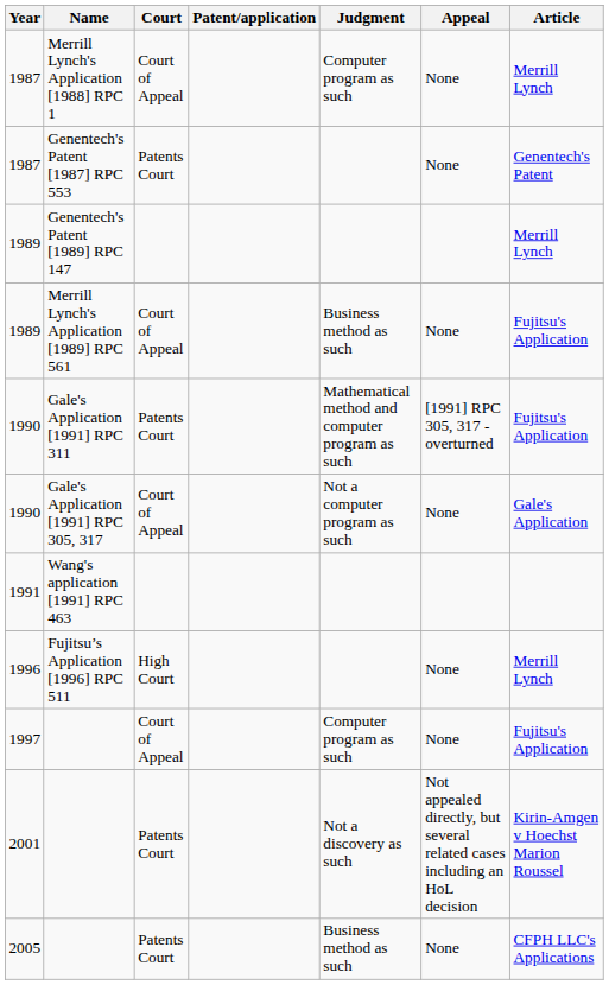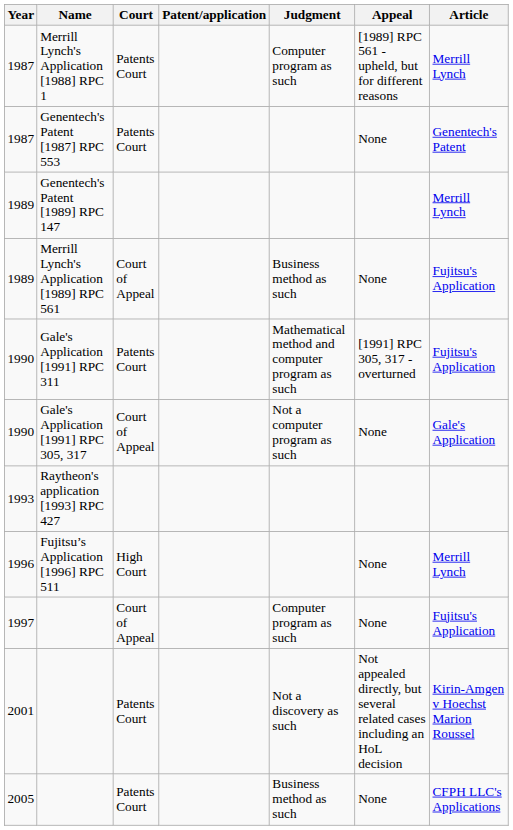 <table class="wikitable sortable">
 <tr>
 <th>Year</th>
 <th>Name</th>
 <th>Court</th>
 <th>Patent/application</th>
 <th>Judgment</th>
 <th>Appeal</th>
 <th>Article</th>
 </tr>
 <tr>
 <td>1987</td>
 <td>Merrill Lynch's Application [1988] RPC 1</td>
-<td>Court of Appeal</td>
+<td>Patents Court</td>
 <td></td>
 <td>Computer program as such</td>
-<td>None</td>
+<td>[1989] RPC 561 - upheld, but for different reasons</td>
 <td><a href='#'>Merrill Lynch</a></td>
 </tr>
 <tr>
 <td>1987</td>
 <td>Genentech's Patent [1987] RPC 553</td>
 <td>Patents Court</td>
 <td></td>
 <td></td>
 <td>None</td>
 <td><a href='#'>Genentech's Patent</a></td>
 </tr>
 <tr>
 <td>1989</td>
 <td>Genentech's Patent [1989] RPC 147</td>
 <td></td>
 <td></td>
 <td></td>
 <td></td>
 <td><a href='#'>Merrill Lynch</a></td>
 </tr>
 <tr>
 <td>1989</td>
 <td>Merrill Lynch's Application [1989] RPC 561</td>
 <td>Court of Appeal</td>
 <td></td>
 <td>Business method as such</td>
 <td>None</td>
 <td><a href='#'>Fujitsu's Application</a></td>
 </tr>
 <tr>
 <td>1990</td>
 <td>Gale's Application [1991] RPC 311</td>
 <td>Patents Court</td>
 <td></td>
 <td>Mathematical method and computer program as such</td>
 <td>[1991] RPC 305, 317 - overturned</td>
 <td><a href='#'>Fujitsu's Application</a></td>
 </tr>
 <tr>
 <td>1990</td>
 <td>Gale's Application [1991] RPC 305, 317</td>
 <td>Court of Appeal</td>
 <td></td>
 <td>Not a computer program as such</td>
 <td>None</td>
 <td><a href='#'>Gale's Application</a></td>
 </tr>
 <tr>
-<td>1991</td>
-<td>Wang's application [1991] RPC 463</td>
+<td>1993</td>
+<td>Raytheon's application [1993] RPC 427</td>
 <td></td>
 <td></td>
 <td></td>
 <td></td>
 <td></td>
 </tr>
 <tr>
 <td>1996</td>
 <td>Fujitsu’s Application [1996] RPC 511</td>
 <td>High Court</td>
 <td></td>
 <td></td>
 <td>None</td>
 <td><a href='#'>Merrill Lynch</a></td>
 </tr>
 <tr>
 <td>1997</td>
 <td></td>
 <td>Court of Appeal</td>
 <td></td>
 <td>Computer program as such</td>
 <td>None</td>
 <td><a href='#'>Fujitsu's Application</a></td>
 </tr>
 <tr>
 <td>2001</td>
 <td></td>
 <td>Patents Court</td>
 <td></td>
 <td>Not a discovery as such</td>
 <td>Not appealed directly, but several related cases including an HoL decision</td>
 <td><a href='#'>Kirin-Amgen v Hoechst Marion Roussel</a></td>
 </tr>
 <tr>
 <td>2005</td>
 <td></td>
 <td>Patents Court</td>
 <td></td>
 <td>Business method as such</td>
 <td>None</td>
 <td><a href='#'>CFPH LLC's Applications</a></td>
 </tr>
 </table>
